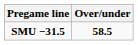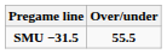 <table class="wikitable" style="margin-right: auto; margin-right: auto; border: none;">
 <tr align="center">
 <th style=>Pregame line</th>
 <th style=>Over/under</th>
 </tr>
 <tr align="center">
 <td><strong>SMU −31.5</strong></td>
-<td><strong>58.5</strong></td>
+<td><strong>55.5</strong></td>
 </tr>
 </table>
